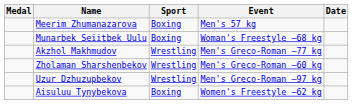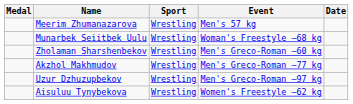 <table class="wikitable sortable" style="font-size: 95%;">
 <tr>
 <th>Medal</th>
 <th>Name</th>
 <th>Sport</th>
 <th>Event</th>
 <th>Date</th>
 </tr>
 <tr>
 <td></td>
 <td><a href='#'>Meerim Zhumanazarova</a></td>
-<td><a href='#'>Boxing</a></td>
+<td><a href='#'>Wrestling</a></td>
 <td><a href='#'>Men's 57 kg</a></td>
 <td></td>
 </tr>
 <tr>
 <td></td>
 <td><a href='#'>Munarbek Seiitbek Uulu</a></td>
-<td><a href='#'>Boxing</a></td>
+<td><a href='#'>Wrestling</a></td>
 <td><a href='#'>Woman's Freestyle –68 kg</a></td>
+<td></td>
+</tr>
+<tr>
+<td></td>
+<td><a href='#'>Zholaman Sharshenbekov</a></td>
+<td><a href='#'>Wrestling</a></td>
+<td><a href='#'>Men's Greco-Roman –60 kg</a></td>
 <td></td>
 </tr>
 <tr>
 <td></td>
 <td><a href='#'>Akzhol Makhmudov</a></td>
 <td><a href='#'>Wrestling</a></td>
 <td><a href='#'>Men's Greco-Roman –77 kg</a></td>
-<td></td>
-</tr>
-<tr>
-<td></td>
-<td><a href='#'>Zholaman Sharshenbekov</a></td>
-<td><a href='#'>Wrestling</a></td>
-<td><a href='#'>Men's Greco-Roman –60 kg</a></td>
 <td></td>
 </tr>
 <tr>
 <td></td>
 <td><a href='#'>Uzur Dzhuzupbekov</a></td>
 <td><a href='#'>Wrestling</a></td>
 <td><a href='#'>Men's Greco-Roman –97 kg</a></td>
 <td></td>
 </tr>
 <tr>
 <td></td>
 <td><a href='#'>Aisuluu Tynybekova</a></td>
-<td><a href='#'>Boxing</a></td>
+<td><a href='#'>Wrestling</a></td>
 <td><a href='#'>Women's Freestyle –62 kg</a></td>
 <td></td>
 </tr>
 </table>
